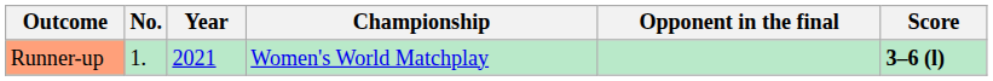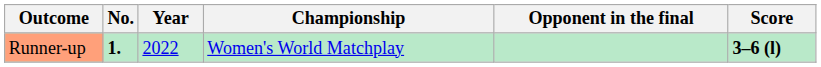 <table class="sortable wikitable">
 <tr>
 <th width="80">Outcome</th>
 <th width="20">No.</th>
 <th width="50">Year</th>
 <th style="width:250px;">Championship</th>
 <th style="width:200px;">Opponent in the final</th>
 <th style="width:70px;">Score</th>
 </tr>
 <tr style="background:#B9E9C9;">
 <td style="background:#ffa07a;">Runner-up</td>
-<td>1.</td>
-<td><a href='#'>2021</a></td>
+<td><strong>1.</strong></td>
+<td><a href='#'>2022</a></td>
 <td><a href='#'>Women's World Matchplay</a></td>
 <td></td>
 <td><strong>3–6 (l)</strong></td>
 </tr>
 </table>
